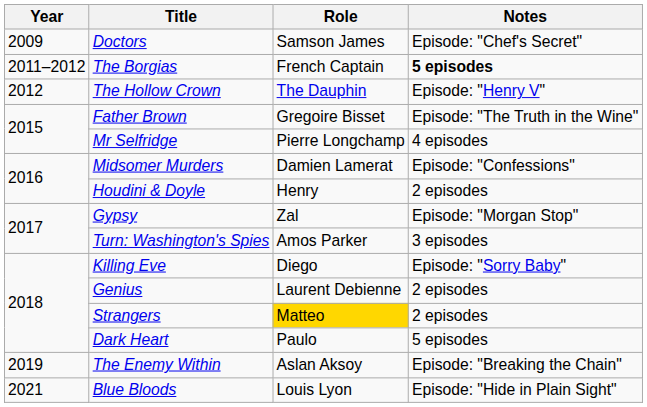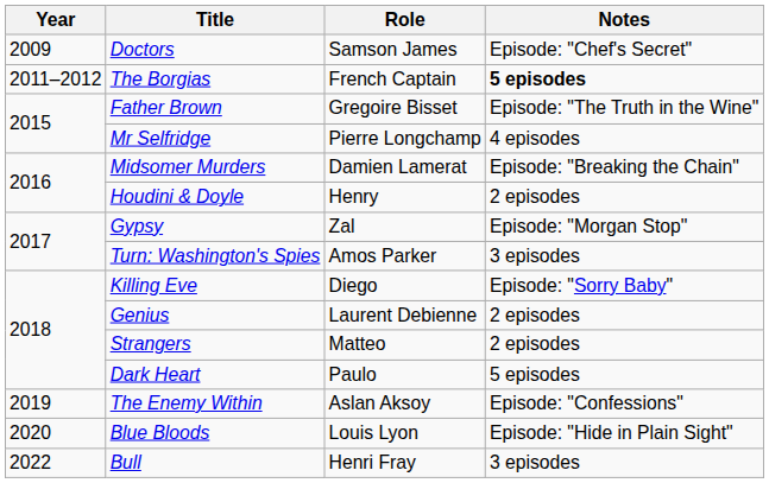 <table class="wikitable sortable">
 <tr>
 <th>Year</th>
 <th>Title</th>
 <th>Role</th>
 <th class="unsortable">Notes</th>
 </tr>
 <tr>
 <td>2009</td>
 <td><em><a href='#'>Doctors</a></em></td>
 <td>Samson James</td>
 <td>Episode: "Chef's Secret"</td>
 </tr>
 <tr>
 <td>2011–2012</td>
 <td><em><a href='#'>The Borgias</a></em></td>
 <td>French Captain</td>
 <td><strong>5 episodes</strong></td>
 </tr>
 <tr>
-<td>2012</td>
-<td><em><a href='#'>The Hollow Crown</a></em></td>
-<td><a href='#'>The Dauphin</a></td>
-<td>Episode: "<a href='#'>Henry V</a>"</td>
-</tr>
-<tr>
 <td rowspan="2">2015</td>
 <td><em><a href='#'>Father Brown</a></em></td>
 <td>Gregoire Bisset</td>
 <td>Episode: "The Truth in the Wine"</td>
 </tr>
 <tr>
 <td><em><a href='#'>Mr Selfridge</a></em></td>
 <td>Pierre Longchamp</td>
 <td>4 episodes</td>
 </tr>
 <tr>
 <td rowspan="2">2016</td>
 <td><em><a href='#'>Midsomer Murders</a></em></td>
 <td>Damien Lamerat</td>
-<td>Episode: "Confessions"</td>
+<td>Episode: "Breaking the Chain"</td>
 </tr>
 <tr>
 <td><em><a href='#'>Houdini & Doyle</a></em></td>
 <td>Henry</td>
 <td>2 episodes</td>
 </tr>
 <tr>
 <td rowspan="2">2017</td>
 <td><em><a href='#'>Gypsy</a></em></td>
 <td>Zal</td>
 <td>Episode: "Morgan Stop"</td>
 </tr>
 <tr>
 <td><em><a href='#'>Turn: Washington's Spies</a></em></td>
 <td>Amos Parker</td>
 <td>3 episodes</td>
 </tr>
 <tr>
 <td rowspan="4">2018</td>
 <td><em><a href='#'>Killing Eve</a></em></td>
 <td>Diego</td>
 <td>Episode: "<a href='#'>Sorry Baby</a>"</td>
 </tr>
 <tr>
 <td><em><a href='#'>Genius</a></em></td>
 <td>Laurent Debienne</td>
 <td>2 episodes</td>
 </tr>
 <tr>
 <td><em><a href='#'>Strangers</a></em></td>
-<td style="background: gold;">Matteo</td>
+<td>Matteo</td>
 <td>2 episodes</td>
 </tr>
 <tr>
 <td><em><a href='#'>Dark Heart</a></em></td>
 <td>Paulo</td>
 <td>5 episodes</td>
 </tr>
 <tr>
 <td>2019</td>
 <td><em><a href='#'>The Enemy Within</a></em></td>
 <td>Aslan Aksoy</td>
-<td>Episode: "Breaking the Chain"</td>
+<td>Episode: "Confessions"</td>
 </tr>
 <tr>
-<td>2021</td>
+<td>2020</td>
 <td><em><a href='#'>Blue Bloods</a></em></td>
 <td>Louis Lyon</td>
 <td>Episode: "Hide in Plain Sight"</td>
 </tr>
+<tr>
+<td>2022</td>
+<td><em><a href='#'>Bull</a></em></td>
+<td>Henri Fray</td>
+<td>3 episodes</td>
+</tr>
 </table>
